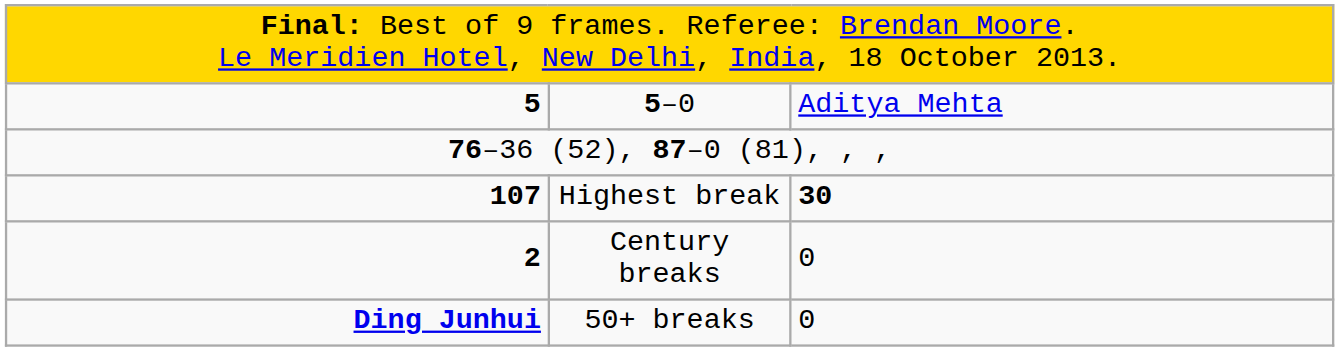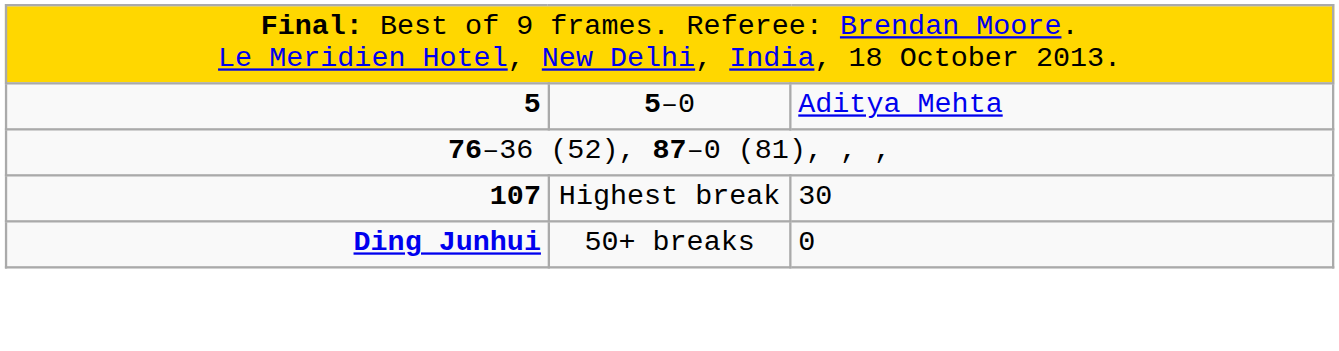 <table class="wikitable" style="font-size: 95%; margin: 1em auto 1em auto;">
 <tr>
 <td colspan="3" align="center" bgcolor="#ffd700"><strong>Final:</strong> Best of 9 frames. Referee: <a href='#'>Brendan Moore</a>.<br><a href='#'>Le Meridien Hotel</a>, <a href='#'>New Delhi</a>, <a href='#'>India</a>, 18 October 2013.</td>
 </tr>
 <tr>
 <td align="right"><strong>5</strong></td>
 <td width="100" align="center"><strong>5</strong>–0</td>
 <td width="230"><a href='#'>Aditya Mehta</a><br></td>
 </tr>
 <tr>
 <td colspan="3" align="center" style="font-size: 100%"><strong>76</strong>–36 (52), <strong>87</strong>–0 (81), , , </td>
 </tr>
 <tr>
 <td align="right"><strong>107</strong></td>
 <td align="center">Highest break</td>
-<td><strong>30</strong></td>
-</tr>
-<tr>
-<td align="right"><strong>2</strong></td>
-<td align="center">Century breaks</td>
-<td>0</td>
+<td>30</td>
 </tr>
 <tr>
 <td width="230" align="right"><strong><a href='#'>Ding Junhui</a></strong><br></td>
 <td align="center">50+ breaks</td>
 <td>0</td>
 </tr>
 </table>
